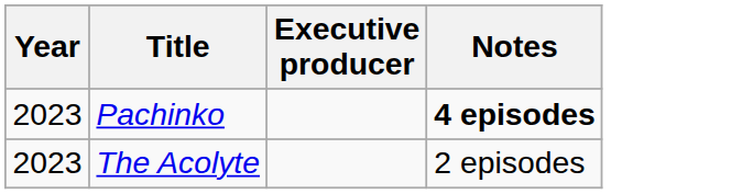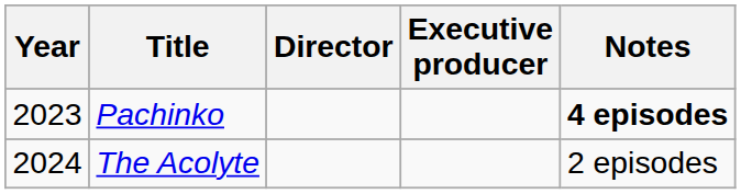 <table class="wikitable">
 <tr>
 <th>Year</th>
 <th>Title</th>
+<th>Director</th>
 <th>Executive<br>producer</th>
 <th>Notes</th>
 </tr>
 <tr>
 <td>2023</td>
 <td><em><a href='#'>Pachinko</a></em></td>
 <td></td>
+<td></td>
 <td><strong>4 episodes</strong></td>
 </tr>
 <tr>
-<td>2023</td>
+<td>2024</td>
 <td><em><a href='#'>The Acolyte</a></em></td>
+<td></td>
 <td></td>
 <td>2 episodes</td>
 </tr>
 </table>
